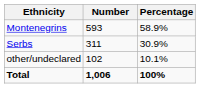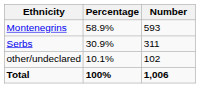 <table class="wikitable">
 <tr>
 <th width="100px">Ethnicity</th>
+<th width="80px">Percentage</th>
 <th width="80px">Number</th>
-<th width="80px">Percentage</th>
 </tr>
 <tr>
 <td><a href='#'>Montenegrins</a></td>
+<td>58.9%</td>
 <td>593</td>
-<td>58.9%</td>
 </tr>
 <tr>
 <td><a href='#'>Serbs</a></td>
+<td>30.9%</td>
 <td>311</td>
-<td>30.9%</td>
 </tr>
 <tr>
 <td>other/undeclared</td>
+<td>10.1%</td>
 <td>102</td>
-<td>10.1%</td>
 </tr>
 <tr>
 <td><strong>Total</strong></td>
+<td><strong>100%</strong></td>
 <td><strong>1,006</strong></td>
-<td><strong>100%</strong></td>
 </tr>
 </table>
